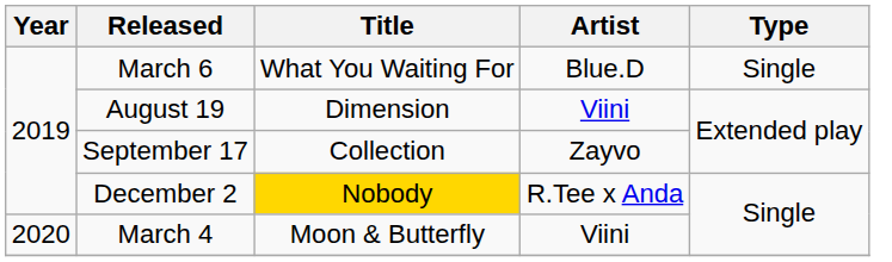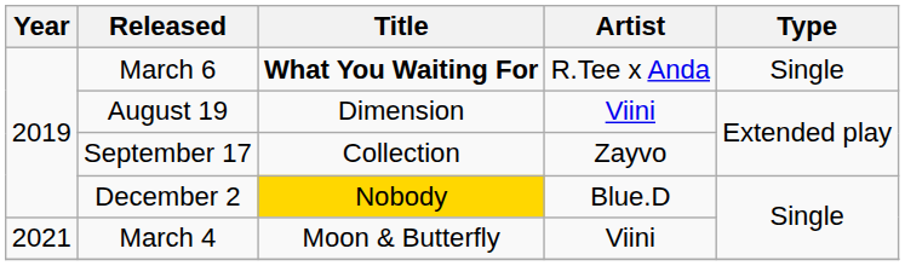 <table class="wikitable plainrowheaders" style="text-align:center;">
 <tr>
 <th>Year</th>
 <th>Released</th>
 <th>Title</th>
 <th>Artist</th>
 <th>Type</th>
 </tr>
 <tr>
 <td rowspan="4">2019</td>
 <td>March 6</td>
-<td>What You Waiting For</td>
-<td>Blue.D</td>
+<td><strong>What You Waiting For</strong></td>
+<td>R.Tee x <a href='#'>Anda</a></td>
 <td>Single</td>
 </tr>
 <tr>
 <td>August 19</td>
 <td>Dimension</td>
 <td><a href='#'>Viini</a></td>
 <td rowspan="2">Extended play</td>
 </tr>
 <tr>
 <td>September 17</td>
 <td>Collection</td>
 <td>Zayvo</td>
 </tr>
 <tr>
 <td>December 2</td>
 <td style="background: gold;">Nobody</td>
-<td>R.Tee x <a href='#'>Anda</a></td>
+<td>Blue.D</td>
 <td rowspan="2">Single</td>
 </tr>
 <tr>
-<td>2020</td>
+<td>2021</td>
 <td>March 4</td>
 <td>Moon & Butterfly</td>
 <td>Viini</td>
 </tr>
 <tr>
 </tr>
 </table>
